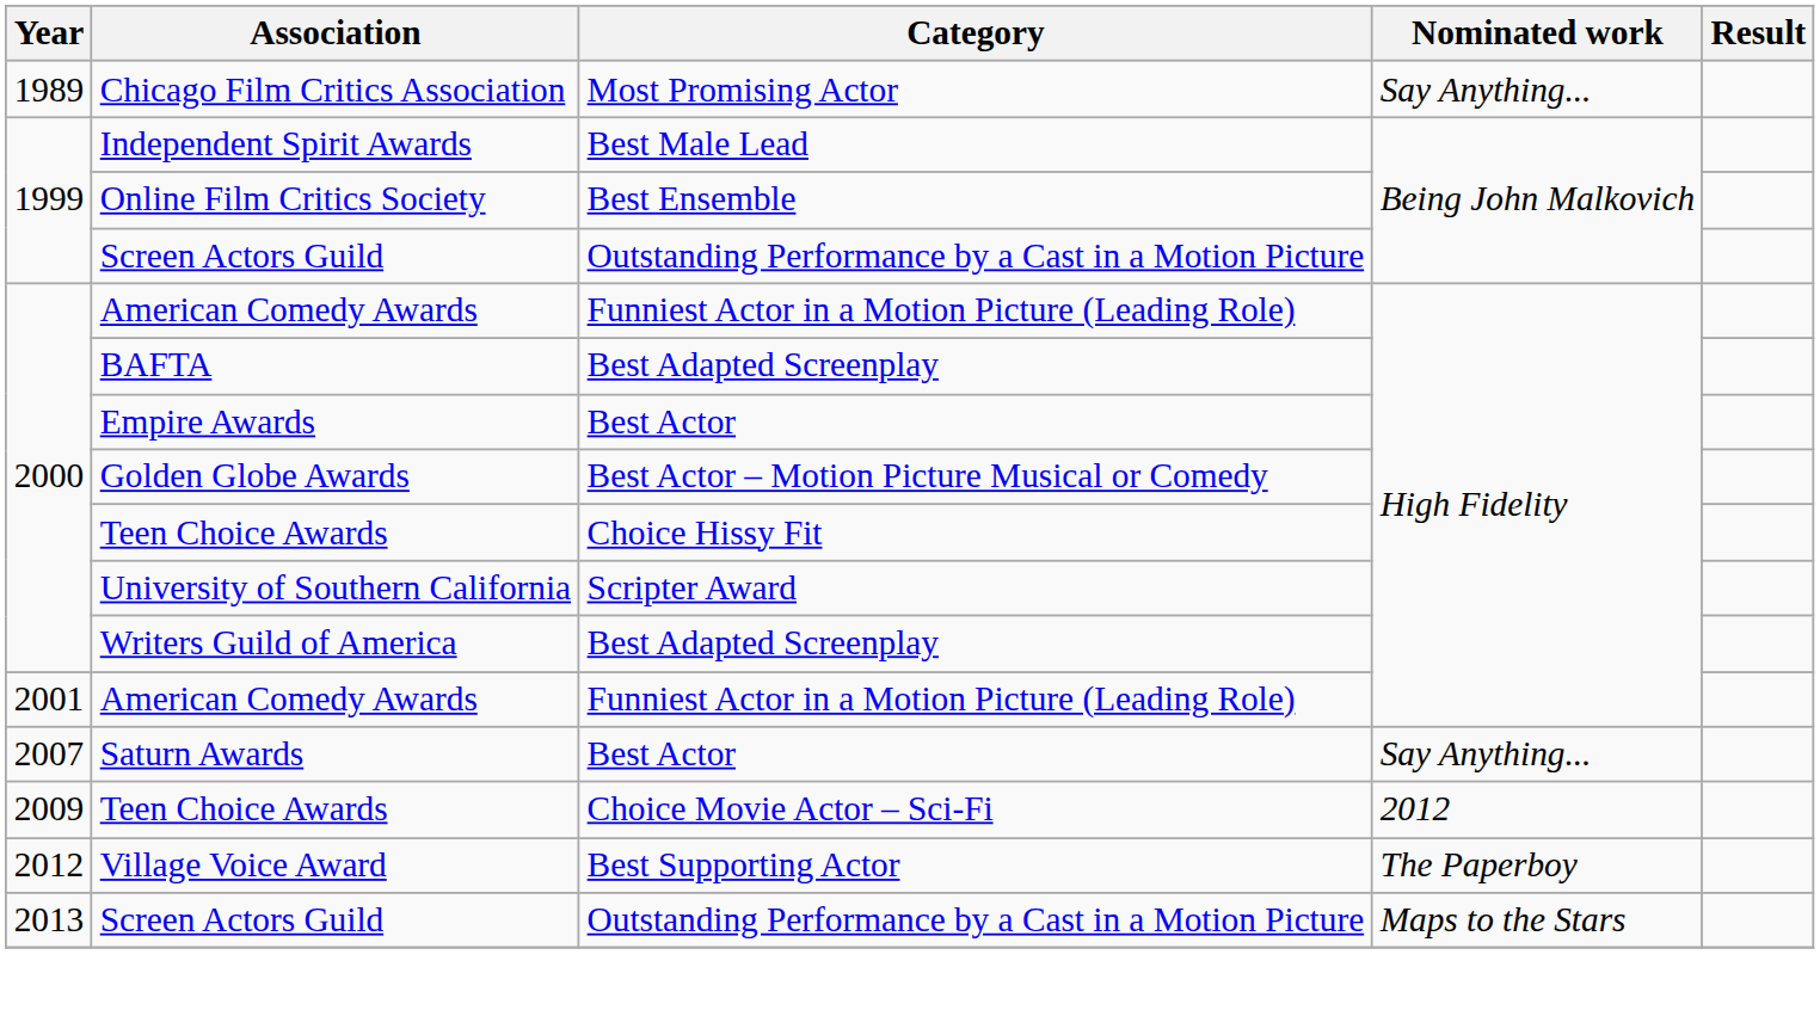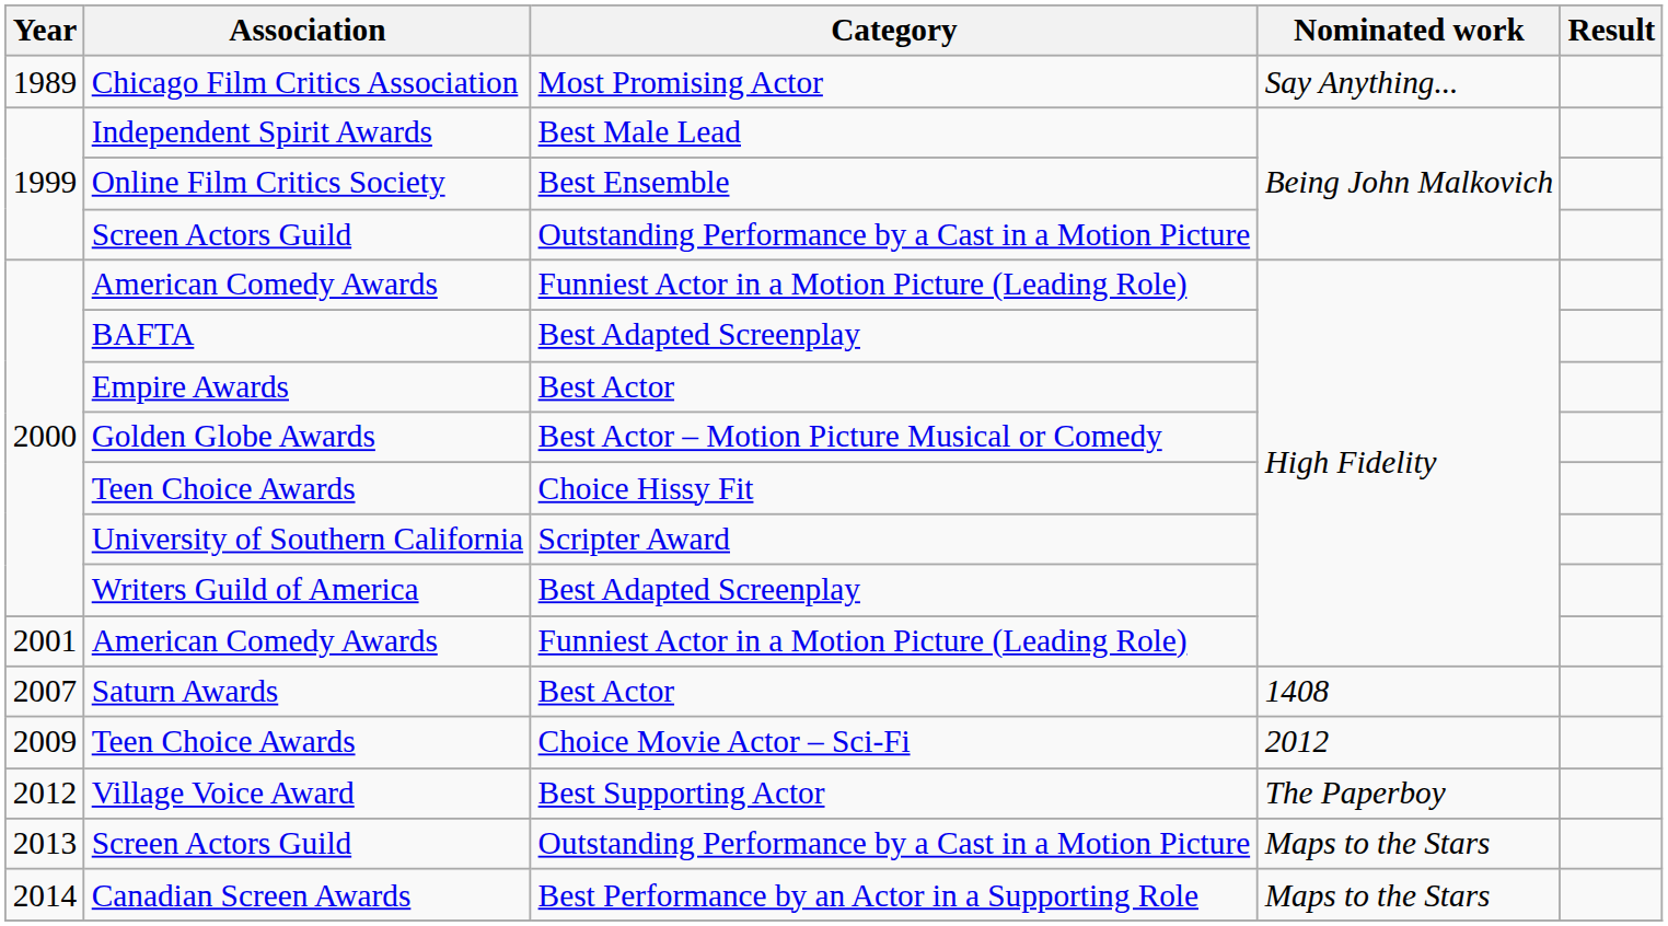 <table class="wikitable sortable">
 <tr>
 <th>Year</th>
 <th>Association</th>
 <th>Category</th>
 <th>Nominated work</th>
 <th>Result</th>
 </tr>
 <tr>
 <td>1989</td>
 <td><a href='#'>Chicago Film Critics Association</a></td>
 <td><a href='#'>Most Promising Actor</a></td>
 <td><em>Say Anything...</em></td>
 <td></td>
 </tr>
 <tr>
 <td rowspan="3">1999</td>
 <td><a href='#'>Independent Spirit Awards</a></td>
 <td><a href='#'>Best Male Lead</a></td>
 <td rowspan="3"><em>Being John Malkovich</em></td>
 <td></td>
 </tr>
 <tr>
 <td><a href='#'>Online Film Critics Society</a></td>
 <td><a href='#'>Best Ensemble</a></td>
 <td></td>
 </tr>
 <tr>
 <td><a href='#'>Screen Actors Guild</a></td>
 <td><a href='#'>Outstanding Performance by a Cast in a Motion Picture</a></td>
 <td></td>
 </tr>
 <tr>
 <td rowspan="7">2000</td>
 <td><a href='#'>American Comedy Awards</a></td>
 <td><a href='#'>Funniest Actor in a Motion Picture (Leading Role)</a></td>
 <td rowspan="8"><em>High Fidelity</em></td>
 <td></td>
 </tr>
 <tr>
 <td><a href='#'>BAFTA</a></td>
 <td><a href='#'>Best Adapted Screenplay</a></td>
 <td></td>
 </tr>
 <tr>
 <td><a href='#'>Empire Awards</a></td>
 <td><a href='#'>Best Actor</a></td>
 <td></td>
 </tr>
 <tr>
 <td><a href='#'>Golden Globe Awards</a></td>
 <td><a href='#'>Best Actor – Motion Picture Musical or Comedy</a></td>
 <td></td>
 </tr>
 <tr>
 <td><a href='#'>Teen Choice Awards</a></td>
 <td><a href='#'>Choice Hissy Fit</a></td>
 <td></td>
 </tr>
 <tr>
 <td><a href='#'>University of Southern California</a></td>
 <td><a href='#'>Scripter Award</a></td>
 <td></td>
 </tr>
 <tr>
 <td><a href='#'>Writers Guild of America</a></td>
 <td><a href='#'>Best Adapted Screenplay</a></td>
 <td></td>
 </tr>
 <tr>
 <td>2001</td>
 <td><a href='#'>American Comedy Awards</a></td>
 <td><a href='#'>Funniest Actor in a Motion Picture (Leading Role)</a></td>
 <td></td>
 </tr>
 <tr>
 <td>2007</td>
 <td><a href='#'>Saturn Awards</a></td>
 <td><a href='#'>Best Actor</a></td>
-<td><em>Say Anything...</em></td>
+<td><em>1408</em></td>
 <td></td>
 </tr>
 <tr>
 <td>2009</td>
 <td><a href='#'>Teen Choice Awards</a></td>
 <td><a href='#'>Choice Movie Actor – Sci-Fi</a></td>
 <td><em>2012</em></td>
 <td></td>
 </tr>
 <tr>
 <td>2012</td>
 <td><a href='#'>Village Voice Award</a></td>
 <td><a href='#'>Best Supporting Actor</a></td>
 <td><em>The Paperboy</em></td>
 <td></td>
 </tr>
 <tr>
 <td>2013</td>
 <td><a href='#'>Screen Actors Guild</a></td>
 <td><a href='#'>Outstanding Performance by a Cast in a Motion Picture</a></td>
 <td><em>Maps to the Stars</em></td>
 <td></td>
 </tr>
 <tr>
+<td>2014</td>
+<td><a href='#'>Canadian Screen Awards</a></td>
+<td><a href='#'>Best Performance by an Actor in a Supporting Role</a></td>
+<td><em>Maps to the Stars</em></td>
+<td></td>
+</tr>
+<tr>
 </tr>
 </table>
